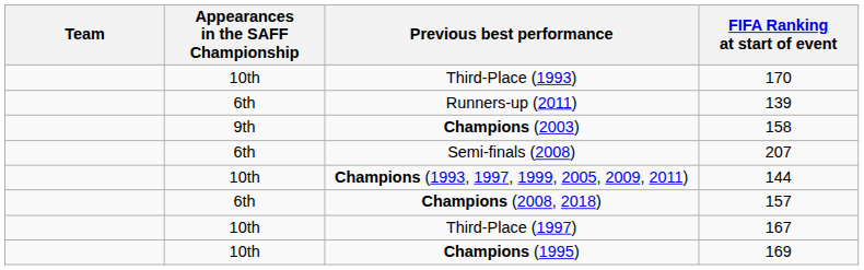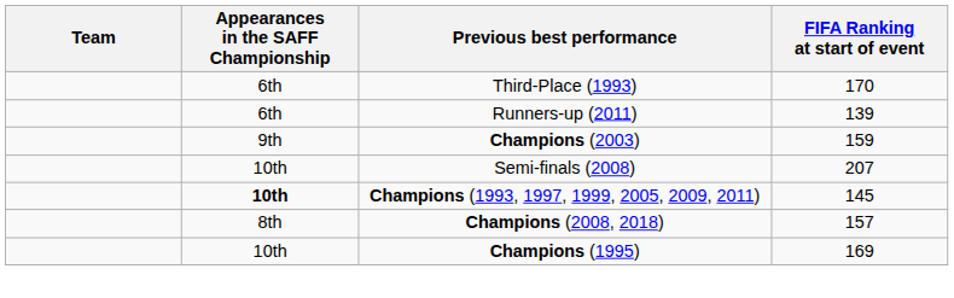 <table class="wikitable">
 <tr>
 <th style="width:16.67%;">Team</th>
 <th style="width:16.67%;">Appearances <br> in the SAFF Championship</th>
 <th width=39%>Previous best performance</th>
 <th style="width:16.67%;"><a href='#'>FIFA Ranking</a> <br> at start of event</th>
 </tr>
 <tr>
 <td align="left"></td>
-<td align=center>10th</td>
+<td align=center>6th</td>
 <td align=center>Third-Place (<a href='#'>1993</a>)</td>
 <td align=center>170</td>
 </tr>
 <tr>
 <td align="left"></td>
 <td align=center>6th</td>
 <td align=center>Runners-up (<a href='#'>2011</a>)</td>
 <td align=center>139</td>
 </tr>
 <tr>
 <td align="left"></td>
 <td align=center>9th</td>
 <td align=center><strong>Champions</strong> (<a href='#'>2003</a>)</td>
-<td align=center>158</td>
+<td align=center>159</td>
 </tr>
 <tr>
 <td align="left"></td>
-<td align=center>6th</td>
+<td align=center>10th</td>
 <td align=center>Semi-finals (<a href='#'>2008</a>)</td>
 <td align=center>207</td>
 </tr>
 <tr>
 <td align="left"></td>
-<td align=center>10th</td>
+<td align=center><strong>10th</strong></td>
 <td align=center><strong>Champions</strong> (<a href='#'>1993</a>, <a href='#'>1997</a>, <a href='#'>1999</a>, <a href='#'>2005</a>, <a href='#'>2009</a>, <a href='#'>2011</a>)</td>
-<td align=center>144</td>
+<td align=center>145</td>
 </tr>
 <tr>
 <td align="left"></td>
-<td align=center>6th</td>
+<td align=center>8th</td>
 <td align=center><strong>Champions</strong> (<a href='#'>2008</a>, <a href='#'>2018</a>)</td>
 <td align=center>157</td>
-</tr>
-<tr>
-<td align="left"></td>
-<td align=center>10th</td>
-<td align=center>Third-Place (<a href='#'>1997</a>)</td>
-<td align=center>167</td>
 </tr>
 <tr>
 <td align="left"></td>
 <td align=center>10th</td>
 <td align=center><strong>Champions</strong> (<a href='#'>1995</a>)</td>
 <td align=center>169</td>
 </tr>
 </table>
